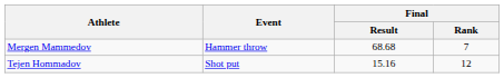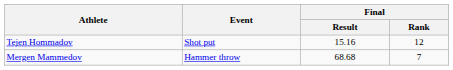 <table class="wikitable" width="55%" style="text-align:center; font-size:90%">
 <tr>
 <th rowspan="2" width="30%">Athlete</th>
 <th rowspan="2" width="20%">Event</th>
 <th colspan="2" width="25%">Final</th>
 </tr>
 <tr>
 <th width="15%">Result</th>
 <th>Rank</th>
 </tr>
 <tr>
+<td align="left"><a href='#'>Tejen Hommadov</a></td>
+<td align="left"><a href='#'>Shot put</a></td>
+<td>15.16</td>
+<td>12</td>
+</tr>
+<tr>
 <td align="left"><a href='#'>Mergen Mammedov</a></td>
 <td align="left"><a href='#'>Hammer throw</a></td>
 <td>68.68</td>
 <td>7</td>
 </tr>
-<tr>
-<td align="left"><a href='#'>Tejen Hommadov</a></td>
-<td align="left"><a href='#'>Shot put</a></td>
-<td>15.16</td>
-<td>12</td>
-</tr>
 </table>
